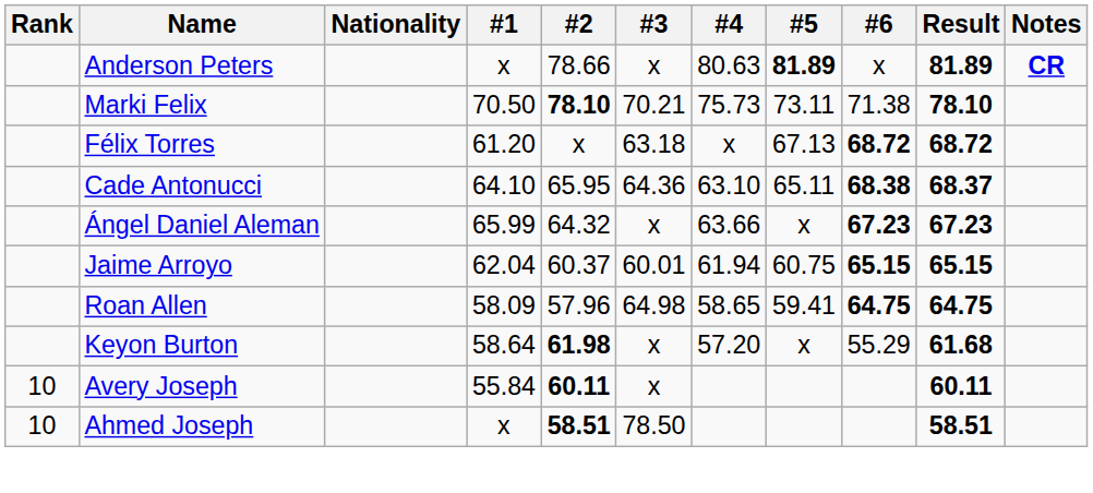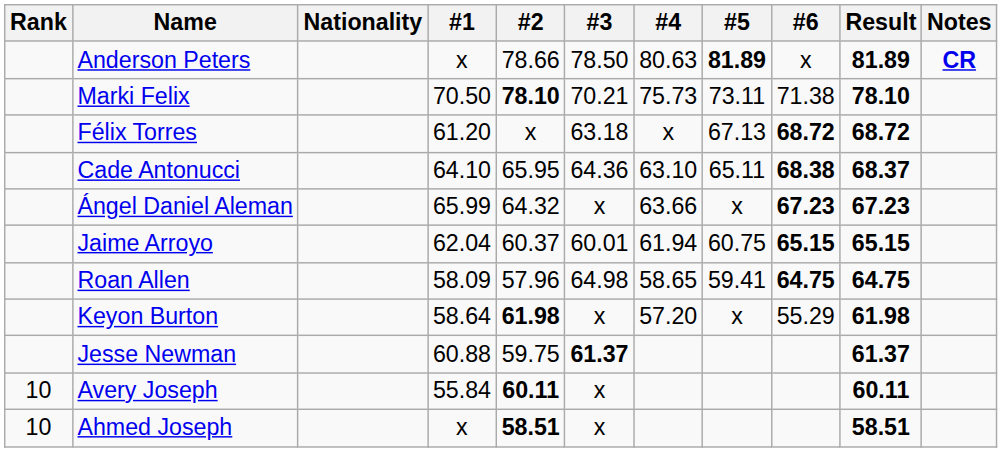 <table class="wikitable sortable" style="text-align:center">
 <tr>
 <th>Rank</th>
 <th>Name</th>
 <th>Nationality</th>
 <th>#1</th>
 <th>#2</th>
 <th>#3</th>
 <th>#4</th>
 <th>#5</th>
 <th>#6</th>
 <th>Result</th>
 <th>Notes</th>
 </tr>
 <tr>
 <td></td>
 <td align=left><a href='#'>Anderson Peters</a></td>
 <td align=left></td>
 <td>x</td>
 <td>78.66</td>
-<td>x</td>
+<td>78.50</td>
 <td>80.63</td>
 <td><strong>81.89</strong></td>
 <td>x</td>
 <td><strong>81.89</strong></td>
 <td><strong><a href='#'>CR</a></strong></td>
 </tr>
 <tr>
 <td></td>
 <td align=left><a href='#'>Marki Felix</a></td>
 <td align=left></td>
 <td>70.50</td>
 <td><strong>78.10</strong></td>
 <td>70.21</td>
 <td>75.73</td>
 <td>73.11</td>
 <td>71.38</td>
 <td><strong>78.10</strong></td>
 <td></td>
 </tr>
 <tr>
 <td></td>
 <td align=left><a href='#'>Félix Torres</a></td>
 <td align=left></td>
 <td>61.20</td>
 <td>x</td>
 <td>63.18</td>
 <td>x</td>
 <td>67.13</td>
 <td><strong>68.72</strong></td>
 <td><strong>68.72</strong></td>
 <td></td>
 </tr>
 <tr>
 <td></td>
 <td align=left><a href='#'>Cade Antonucci</a></td>
 <td align=left></td>
 <td>64.10</td>
 <td>65.95</td>
 <td>64.36</td>
 <td>63.10</td>
 <td>65.11</td>
 <td><strong>68.38</strong></td>
 <td><strong>68.37</strong></td>
 <td></td>
 </tr>
 <tr>
 <td></td>
 <td align=left><a href='#'>Ángel Daniel Aleman</a></td>
 <td align=left></td>
 <td>65.99</td>
 <td>64.32</td>
 <td>x</td>
 <td>63.66</td>
 <td>x</td>
 <td><strong>67.23</strong></td>
 <td><strong>67.23</strong></td>
 <td></td>
 </tr>
 <tr>
 <td></td>
 <td align=left><a href='#'>Jaime Arroyo</a></td>
 <td align=left></td>
 <td>62.04</td>
 <td>60.37</td>
 <td>60.01</td>
 <td>61.94</td>
 <td>60.75</td>
 <td><strong>65.15</strong></td>
 <td><strong>65.15</strong></td>
 <td></td>
 </tr>
 <tr>
 <td></td>
 <td align=left><a href='#'>Roan Allen</a></td>
 <td align=left></td>
 <td>58.09</td>
 <td>57.96</td>
 <td>64.98</td>
 <td>58.65</td>
 <td>59.41</td>
 <td><strong>64.75</strong></td>
 <td><strong>64.75</strong></td>
 <td></td>
 </tr>
 <tr>
 <td></td>
 <td align=left><a href='#'>Keyon Burton</a></td>
 <td align=left></td>
 <td>58.64</td>
 <td><strong>61.98</strong></td>
 <td>x</td>
 <td>57.20</td>
 <td>x</td>
 <td>55.29</td>
-<td><strong>61.68</strong></td>
+<td><strong>61.98</strong></td>
+<td></td>
+</tr>
+<tr>
+<td></td>
+<td align=left><a href='#'>Jesse Newman</a></td>
+<td align=left></td>
+<td>60.88</td>
+<td>59.75</td>
+<td><strong>61.37</strong></td>
+<td></td>
+<td></td>
+<td></td>
+<td><strong>61.37</strong></td>
 <td></td>
 </tr>
 <tr>
 <td>10</td>
 <td align=left><a href='#'>Avery Joseph</a></td>
 <td align=left></td>
 <td>55.84</td>
 <td><strong>60.11</strong></td>
 <td>x</td>
 <td></td>
 <td></td>
 <td></td>
 <td><strong>60.11</strong></td>
 <td></td>
 </tr>
 <tr>
 <td>10</td>
 <td align=left><a href='#'>Ahmed Joseph</a></td>
 <td align=left></td>
 <td>x</td>
 <td><strong>58.51</strong></td>
-<td>78.50</td>
+<td>x</td>
 <td></td>
 <td></td>
 <td></td>
 <td><strong>58.51</strong></td>
 <td></td>
 </tr>
 </table>
